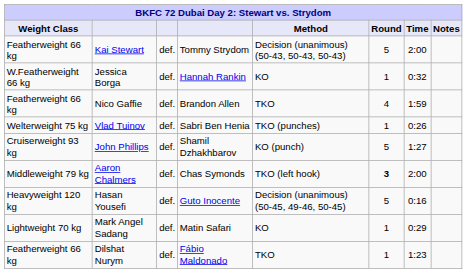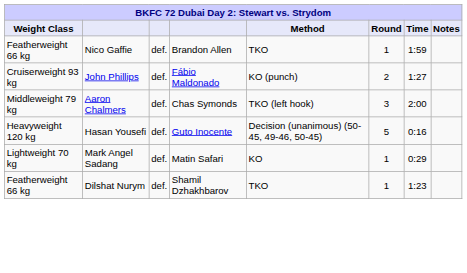 <table class="wikitable" style="font-size: 80%;">
 <tr>
 <th colspan="8" style="background-color: #ccf; color: #000080; text-align: center;"><strong>BKFC 72 Dubai Day 2: Stewart vs. Strydom</strong></th>
 </tr>
 <tr>
 <th colspan="1" style="background-color: #E6E8FA; color: #000000; text-align: center;">Weight Class</th>
 <th colspan="1" style="background-color: #E6E8FA; color: #000000; text-align: center;"></th>
 <th colspan="1" style="background-color: #E6E8FA; color: #000000; text-align: center;"></th>
 <th colspan="1" style="background-color: #E6E8FA; color: #000000; text-align: center;"></th>
 <th colspan="1" style="background-color: #E6E8FA; color: #000000; text-align: center;">Method</th>
 <th colspan="1" style="background-color: #E6E8FA; color: #000000; text-align: center;">Round</th>
 <th colspan="1" style="background-color: #E6E8FA; color: #000000; text-align: center;">Time</th>
 <th colspan="1" style="background-color: #E6E8FA; color: #000000; text-align: center;">Notes</th>
 </tr>
 <tr>
 <td>Featherweight 66 kg</td>
-<td> <a href='#'>Kai Stewart</a></td>
-<td align=center>def.</td>
-<td> Tommy Strydom</td>
-<td>Decision (unanimous) (50-43, 50-43, 50-43)</td>
-<td align=center>5</td>
-<td align=center>2:00</td>
-<td></td>
-</tr>
-<tr>
-<td>W.Featherweight 66 kg</td>
-<td> Jessica Borga</td>
-<td align=center>def.</td>
-<td> <a href='#'>Hannah Rankin</a></td>
-<td>KO</td>
-<td align=center>1</td>
-<td align=center>0:32</td>
-<td></td>
-</tr>
-<tr>
-<td>Featherweight 66 kg</td>
 <td> Nico Gaffie</td>
 <td align=center>def.</td>
 <td> Brandon Allen</td>
 <td>TKO</td>
-<td align=center>4</td>
+<td align=center>1</td>
 <td align=center>1:59</td>
-<td></td>
-</tr>
-<tr>
-<td>Welterweight 75 kg</td>
-<td> <a href='#'>Vlad Tuinov</a></td>
-<td align=center>def.</td>
-<td> Sabri Ben Henia</td>
-<td>TKO (punches)</td>
-<td align=center>1</td>
-<td align=center>0:26</td>
 <td></td>
 </tr>
 <tr>
 <td>Cruiserweight 93 kg</td>
 <td> <a href='#'>John Phillips</a></td>
 <td align="center">def.</td>
-<td> Shamil Dzhakhbarov</td>
+<td> <a href='#'>Fábio Maldonado</a></td>
 <td>KO (punch)</td>
-<td align="center">5</td>
+<td align="center">2</td>
 <td align=center>1:27</td>
 <td></td>
 </tr>
 <tr>
 <td>Middleweight 79 kg</td>
 <td> <a href='#'>Aaron Chalmers</a></td>
 <td align="center">def.</td>
 <td> Chas Symonds</td>
 <td>TKO (left hook)</td>
-<td align="center"><strong>3</strong></td>
+<td align="center">3</td>
 <td align="center">2:00</td>
 <td></td>
 </tr>
 <tr>
 <td>Heavyweight 120 kg</td>
 <td> Hasan Yousefi</td>
 <td align="center">def.</td>
 <td> <a href='#'>Guto Inocente</a></td>
 <td>Decision (unanimous) (50-45, 49-46, 50-45)</td>
 <td align="center">5</td>
 <td align="center">0:16</td>
 <td></td>
 </tr>
 <tr>
 <td>Lightweight 70 kg</td>
 <td> Mark Angel Sadang</td>
 <td align=center>def.</td>
 <td> Matin Safari</td>
 <td>KO</td>
 <td align=center>1</td>
 <td align="center">0:29</td>
 <td></td>
 </tr>
 <tr>
 <td>Featherweight 66 kg</td>
 <td> Dilshat Nurym</td>
 <td align=center>def.</td>
-<td> <a href='#'>Fábio Maldonado</a></td>
+<td> Shamil Dzhakhbarov</td>
 <td>TKO</td>
 <td align=center>1</td>
 <td align=center>1:23</td>
 <td></td>
 </tr>
 </table>
